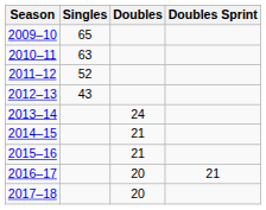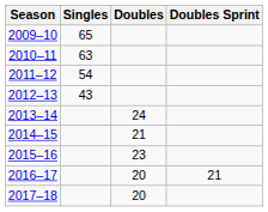 <table class="wikitable" style="text-align:center;">
 <tr>
 <th>Season</th>
 <th>Singles</th>
 <th>Doubles</th>
 <th>Doubles Sprint</th>
 </tr>
 <tr>
 <td><a href='#'>2009–10</a></td>
 <td>65</td>
 <td></td>
 <td></td>
 </tr>
 <tr>
 <td><a href='#'>2010–11</a></td>
 <td>63</td>
 <td></td>
 <td></td>
 </tr>
 <tr>
 <td><a href='#'>2011–12</a></td>
-<td>52</td>
+<td>54</td>
 <td></td>
 <td></td>
 </tr>
 <tr>
 <td><a href='#'>2012–13</a></td>
 <td>43</td>
 <td></td>
 <td></td>
 </tr>
 <tr>
 <td><a href='#'>2013–14</a></td>
 <td></td>
 <td>24</td>
 <td></td>
 </tr>
 <tr>
 <td><a href='#'>2014–15</a></td>
 <td></td>
 <td>21</td>
 <td></td>
 </tr>
 <tr>
 <td><a href='#'>2015–16</a></td>
 <td></td>
-<td>21</td>
+<td>23</td>
 <td></td>
 </tr>
 <tr>
 <td><a href='#'>2016–17</a></td>
 <td></td>
 <td>20</td>
 <td>21</td>
 </tr>
 <tr>
 <td><a href='#'>2017–18</a></td>
 <td></td>
 <td>20</td>
 <td></td>
 </tr>
 </table>
